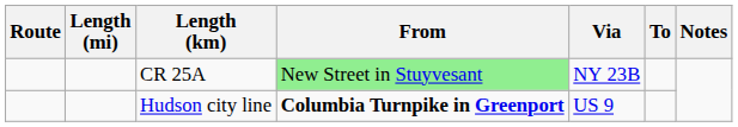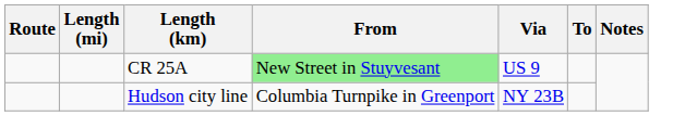 <table class="wikitable sortable">
 <tr>
 <th>Route</th>
 <th>Length<br>(mi)</th>
 <th>Length<br>(km)</th>
 <th class="unsortable">From</th>
 <th class="unsortable">Via</th>
 <th class="unsortable">To</th>
 <th class="unsortable">Notes</th>
 </tr>
 <tr>
 <td id="CH22"></td>
 <td></td>
 <td>CR 25A</td>
 <td style="background: lightgreen;">New Street in <a href='#'>Stuyvesant</a></td>
-<td><a href='#'>NY&nbsp;23B</a></td>
+<td><a href='#'>US 9</a></td>
 <td></td>
 </tr>
 <tr>
 <td id="CH65"></td>
 <td></td>
 <td><a href='#'>Hudson</a> city line</td>
-<td><strong>Columbia Turnpike in <a href='#'>Greenport</a></strong></td>
-<td><a href='#'>US 9</a></td>
+<td>Columbia Turnpike in <a href='#'>Greenport</a></td>
+<td><a href='#'>NY&nbsp;23B</a></td>
 <td></td>
 </tr>
 </table>
